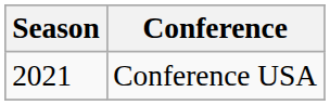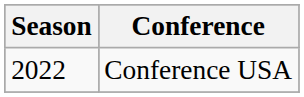 <table class="wikitable">
 <tr>
 <th>Season</th>
 <th>Conference</th>
 </tr>
 <tr>
-<td>2021</td>
+<td>2022</td>
 <td>Conference USA</td>
 </tr>
 </table>
